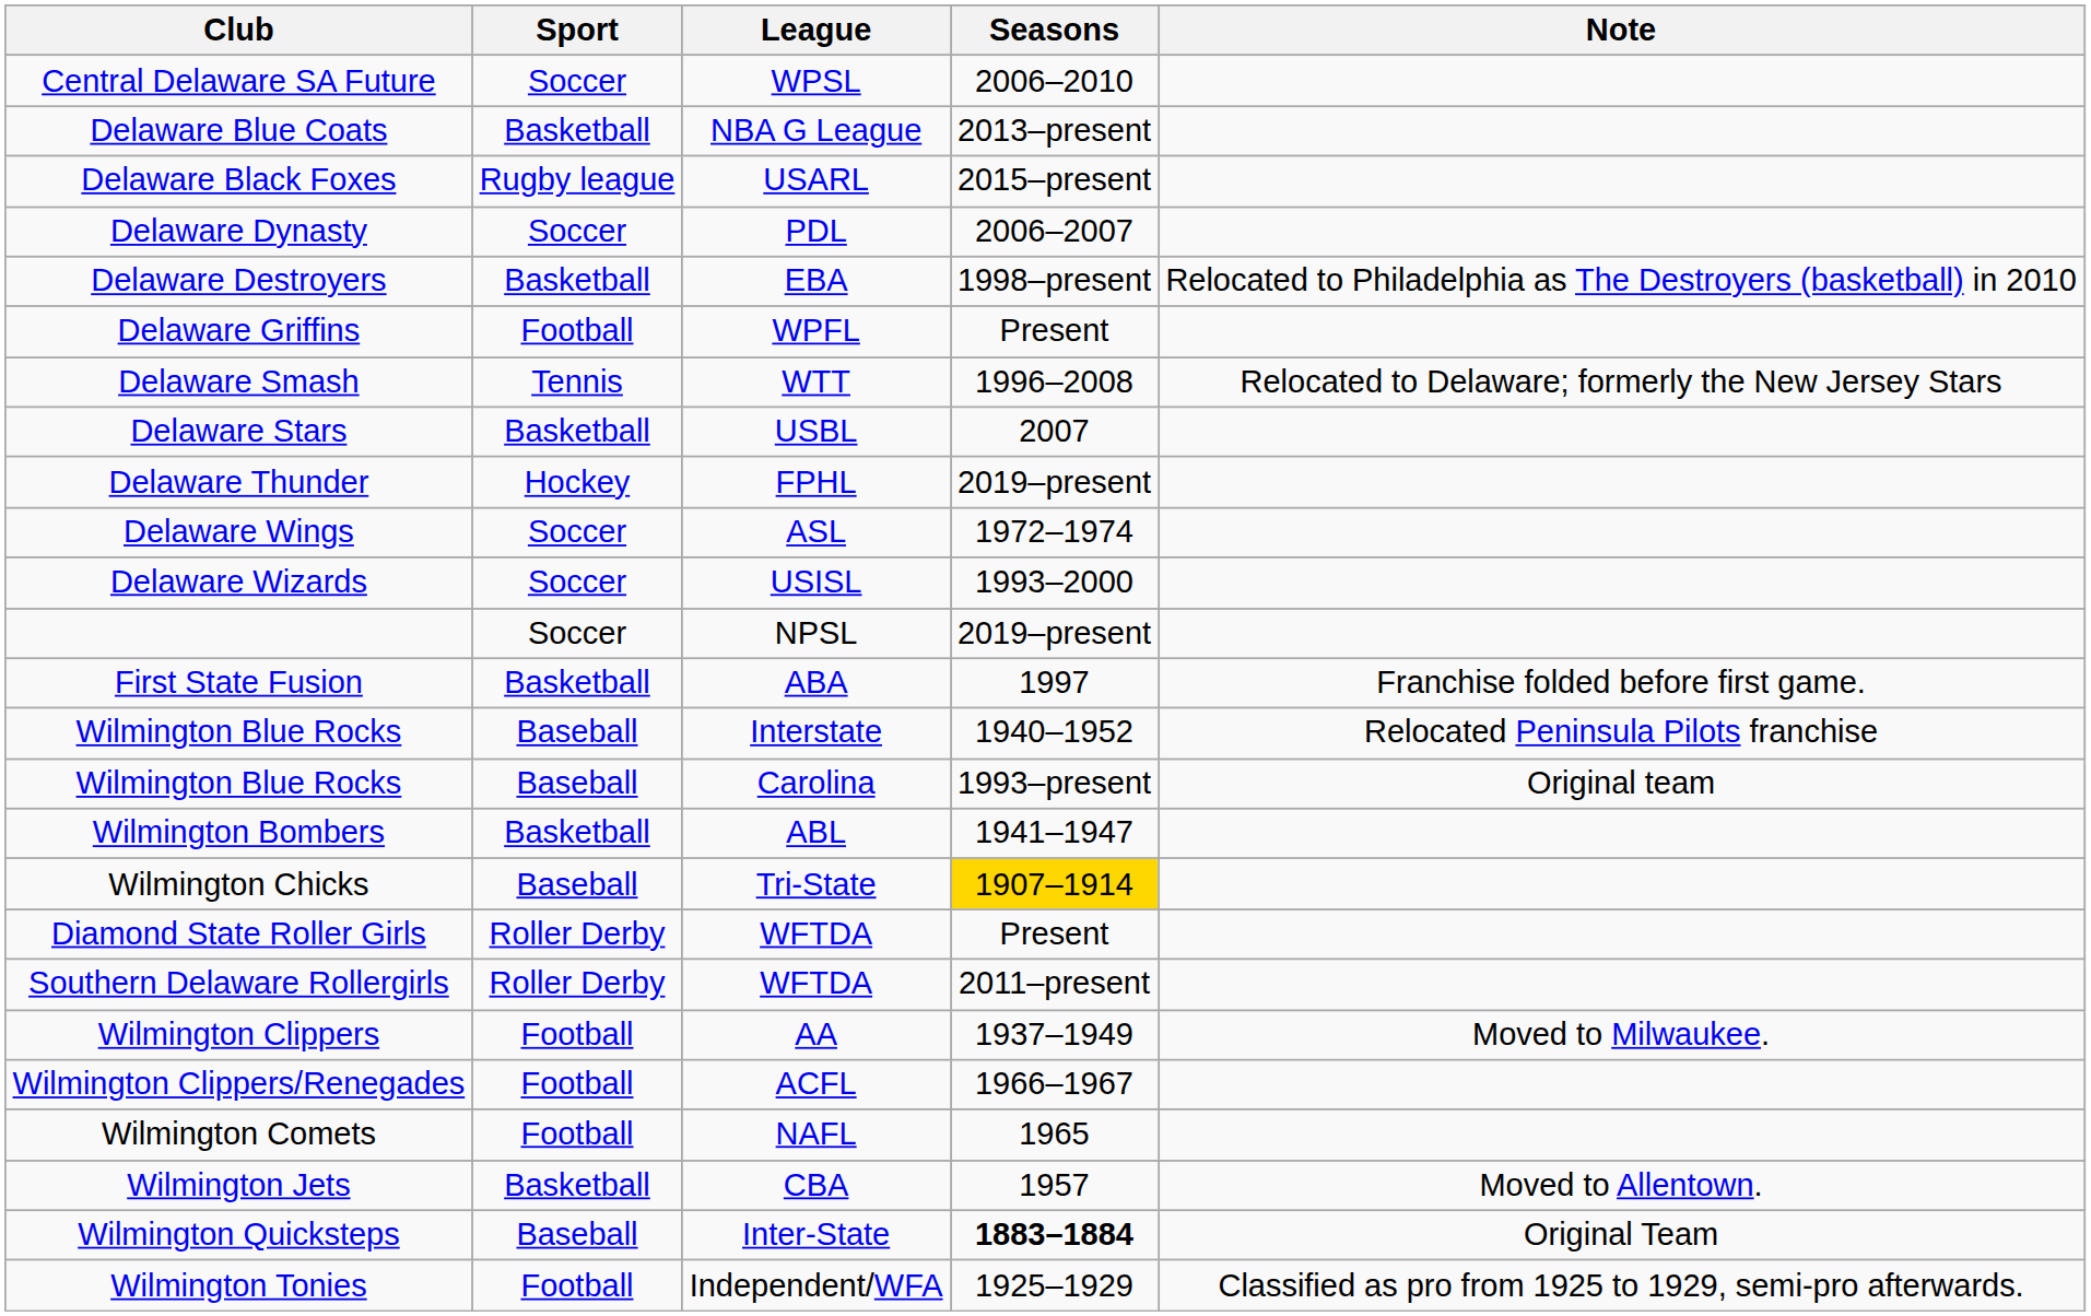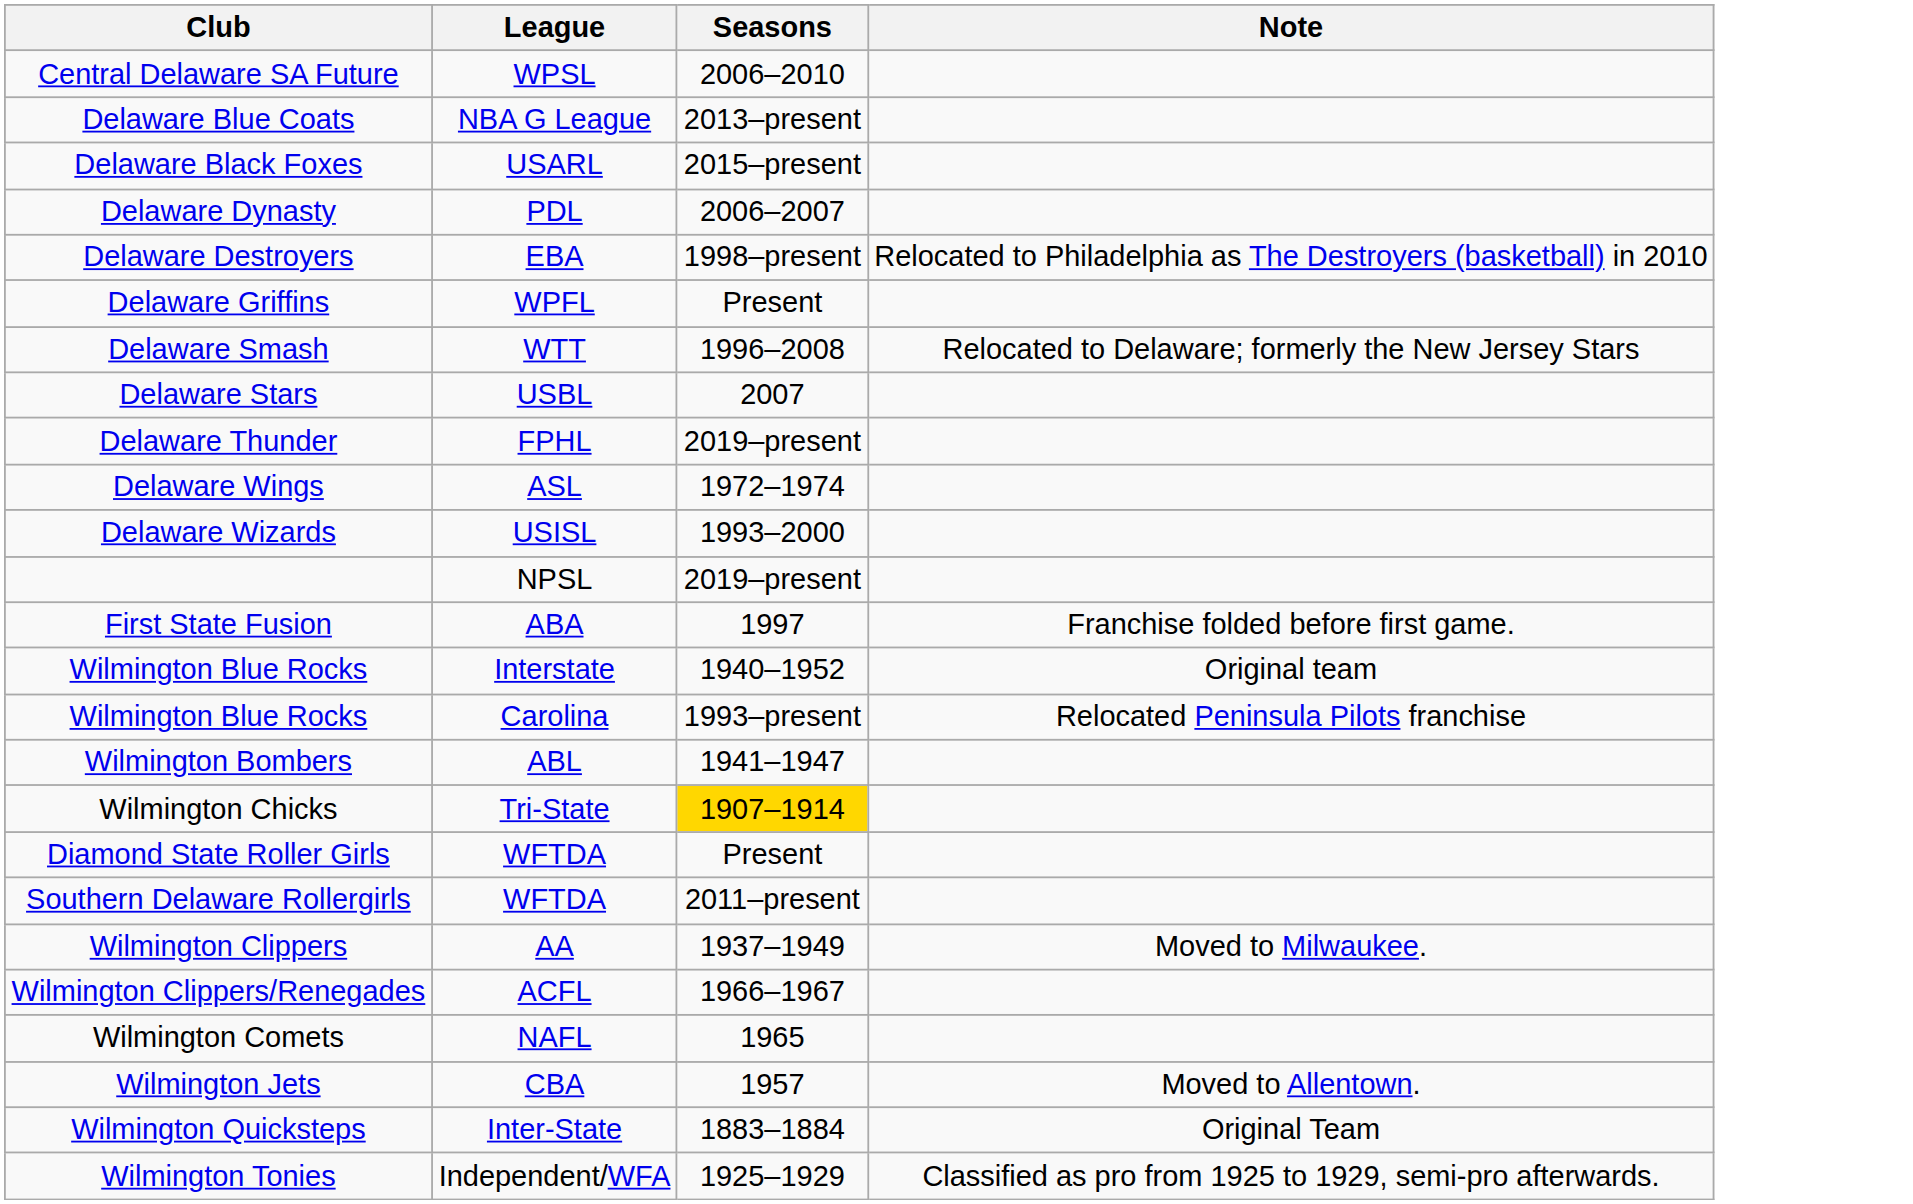 <table class="wikitable sortable" style="text-align:center;">
 <tr>
 <th>Club</th>
-<th>Sport</th>
 <th>League</th>
 <th>Seasons</th>
 <th>Note</th>
 </tr>
 <tr>
 <td><a href='#'>Central Delaware SA Future</a></td>
-<td><a href='#'>Soccer</a></td>
 <td><a href='#'>WPSL</a></td>
 <td>2006–2010</td>
 <td></td>
 </tr>
 <tr>
 <td><a href='#'>Delaware Blue Coats</a></td>
-<td><a href='#'>Basketball</a></td>
 <td><a href='#'>NBA G League</a></td>
 <td>2013–present</td>
 <td></td>
 </tr>
 <tr>
 <td><a href='#'>Delaware Black Foxes</a></td>
-<td><a href='#'>Rugby league</a></td>
 <td><a href='#'>USARL</a></td>
 <td>2015–present</td>
 <td></td>
 </tr>
 <tr>
 <td><a href='#'>Delaware Dynasty</a></td>
-<td><a href='#'>Soccer</a></td>
 <td><a href='#'>PDL</a></td>
 <td>2006–2007</td>
 <td></td>
 </tr>
 <tr>
 <td><a href='#'>Delaware Destroyers</a></td>
-<td><a href='#'>Basketball</a></td>
 <td><a href='#'>EBA</a></td>
 <td>1998–present</td>
 <td>Relocated to Philadelphia as <a href='#'>The Destroyers (basketball)</a> in 2010</td>
 </tr>
 <tr>
 <td><a href='#'>Delaware Griffins</a></td>
-<td><a href='#'>Football</a></td>
 <td><a href='#'>WPFL</a></td>
 <td>Present</td>
 <td></td>
 </tr>
 <tr>
 <td><a href='#'>Delaware Smash</a></td>
-<td><a href='#'>Tennis</a></td>
 <td><a href='#'>WTT</a></td>
 <td>1996–2008</td>
 <td>Relocated to Delaware; formerly the New Jersey Stars</td>
 </tr>
 <tr>
 <td><a href='#'>Delaware Stars</a></td>
-<td><a href='#'>Basketball</a></td>
 <td><a href='#'>USBL</a></td>
 <td>2007</td>
 <td></td>
 </tr>
 <tr>
 <td><a href='#'>Delaware Thunder</a></td>
-<td><a href='#'>Hockey</a></td>
 <td><a href='#'>FPHL</a></td>
 <td>2019–present</td>
 <td></td>
 </tr>
 <tr>
 <td><a href='#'>Delaware Wings</a></td>
-<td><a href='#'>Soccer</a></td>
 <td><a href='#'>ASL</a></td>
 <td>1972–1974</td>
 <td></td>
 </tr>
 <tr>
 <td><a href='#'>Delaware Wizards</a></td>
-<td><a href='#'>Soccer</a></td>
 <td><a href='#'>USISL</a></td>
 <td>1993–2000</td>
 <td></td>
 </tr>
 <tr>
 <td></td>
-<td>Soccer</td>
 <td>NPSL</td>
 <td>2019–present</td>
 <td></td>
 </tr>
 <tr>
 <td><a href='#'>First State Fusion</a></td>
-<td><a href='#'>Basketball</a></td>
 <td><a href='#'>ABA</a></td>
 <td>1997</td>
 <td>Franchise folded before first game.</td>
 </tr>
 <tr>
 <td><a href='#'>Wilmington Blue Rocks</a></td>
-<td><a href='#'>Baseball</a></td>
 <td><a href='#'>Interstate</a></td>
 <td>1940–1952</td>
+<td>Original team</td>
+</tr>
+<tr>
+<td><a href='#'>Wilmington Blue Rocks</a></td>
+<td><a href='#'>Carolina</a></td>
+<td>1993–present</td>
 <td>Relocated <a href='#'>Peninsula Pilots</a> franchise</td>
 </tr>
 <tr>
-<td><a href='#'>Wilmington Blue Rocks</a></td>
-<td><a href='#'>Baseball</a></td>
-<td><a href='#'>Carolina</a></td>
-<td>1993–present</td>
-<td>Original team</td>
-</tr>
-<tr>
 <td><a href='#'>Wilmington Bombers</a></td>
-<td><a href='#'>Basketball</a></td>
 <td><a href='#'>ABL</a></td>
 <td>1941–1947</td>
 <td></td>
 </tr>
 <tr>
 <td>Wilmington Chicks</td>
-<td><a href='#'>Baseball</a></td>
 <td><a href='#'>Tri-State</a></td>
 <td style="background: gold;">1907–1914</td>
 <td></td>
 </tr>
 <tr>
 <td><a href='#'>Diamond State Roller Girls</a></td>
-<td><a href='#'>Roller Derby</a></td>
 <td><a href='#'>WFTDA</a></td>
 <td>Present</td>
 <td></td>
 </tr>
 <tr>
 <td><a href='#'>Southern Delaware Rollergirls</a></td>
-<td><a href='#'>Roller Derby</a></td>
 <td><a href='#'>WFTDA</a></td>
 <td>2011–present</td>
 <td></td>
 </tr>
 <tr>
 <td><a href='#'>Wilmington Clippers</a></td>
-<td><a href='#'>Football</a></td>
 <td><a href='#'>AA</a></td>
 <td>1937–1949</td>
 <td>Moved to <a href='#'>Milwaukee</a>.</td>
 </tr>
 <tr>
 <td><a href='#'>Wilmington Clippers/Renegades</a></td>
-<td><a href='#'>Football</a></td>
 <td><a href='#'>ACFL</a></td>
 <td>1966–1967</td>
 <td></td>
 </tr>
 <tr>
 <td>Wilmington Comets</td>
-<td><a href='#'>Football</a></td>
 <td><a href='#'>NAFL</a></td>
 <td>1965</td>
 <td></td>
 </tr>
 <tr>
 <td><a href='#'>Wilmington Jets</a></td>
-<td><a href='#'>Basketball</a></td>
 <td><a href='#'>CBA</a></td>
 <td>1957</td>
 <td>Moved to <a href='#'>Allentown</a>.</td>
 </tr>
 <tr>
 <td><a href='#'>Wilmington Quicksteps</a></td>
-<td><a href='#'>Baseball</a></td>
 <td><a href='#'>Inter-State</a></td>
-<td><strong>1883–1884</strong></td>
+<td>1883–1884</td>
 <td>Original Team</td>
 </tr>
 <tr>
 <td><a href='#'>Wilmington Tonies</a></td>
-<td><a href='#'>Football</a></td>
 <td>Independent/<a href='#'>WFA</a></td>
 <td>1925–1929</td>
 <td>Classified as pro from 1925 to 1929, semi-pro afterwards.</td>
 </tr>
 </table>
